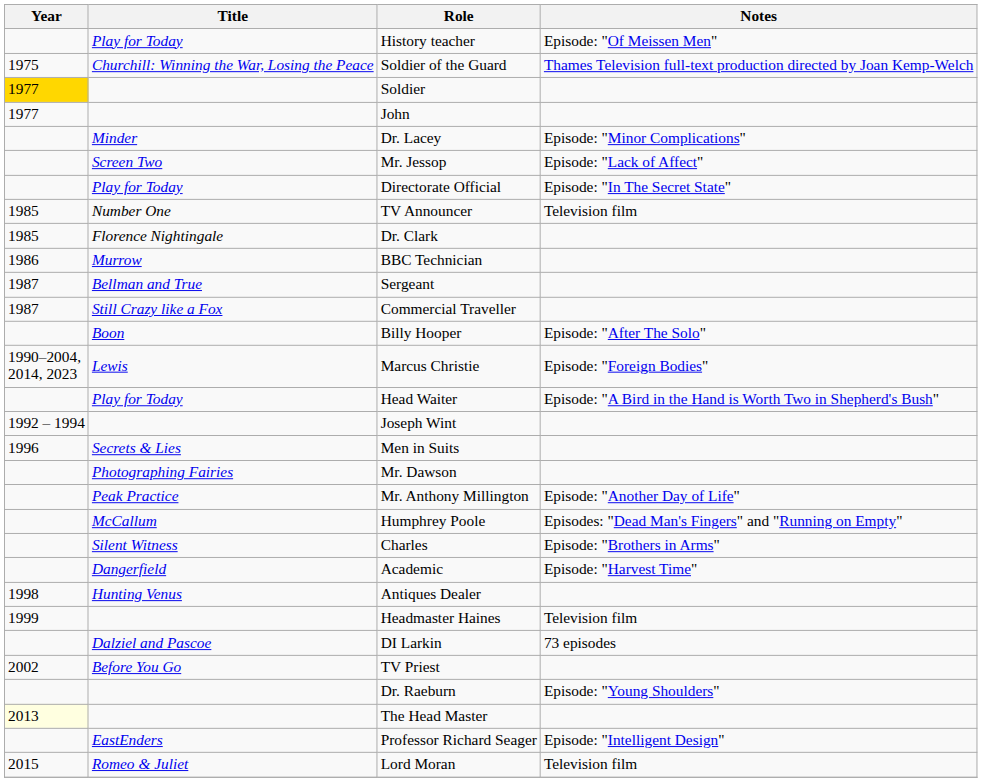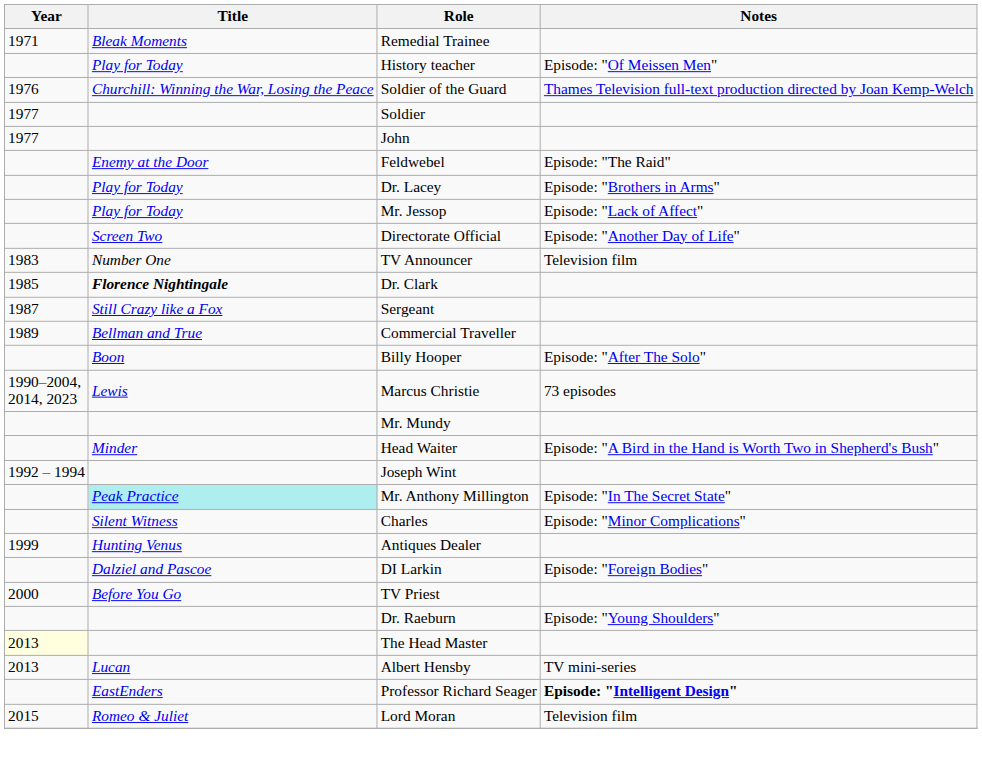 <table class="wikitable sortable">
 <tr>
 <th>Year</th>
 <th>Title</th>
 <th>Role</th>
 <th class="unsortable">Notes</th>
 </tr>
 <tr>
+<td>1971</td>
+<td><em><a href='#'>Bleak Moments</a></em></td>
+<td>Remedial Trainee</td>
+<td></td>
+</tr>
+<tr>
 <td></td>
 <td><em><a href='#'>Play for Today</a></em></td>
 <td>History teacher</td>
 <td>Episode: "<a href='#'>Of Meissen Men</a>"</td>
 </tr>
 <tr>
-<td>1975</td>
+<td>1976</td>
 <td><em><a href='#'>Churchill: Winning the War, Losing the Peace</a></em></td>
 <td>Soldier of the Guard</td>
 <td><a href='#'>Thames Television full-text production directed by Joan Kemp-Welch</a></td>
 </tr>
 <tr>
-<td style="background: gold;">1977</td>
+<td>1977</td>
 <td><em></em></td>
 <td>Soldier</td>
 <td></td>
 </tr>
 <tr>
 <td>1977</td>
 <td><em></em></td>
 <td>John</td>
 <td></td>
 </tr>
 <tr>
 <td></td>
-<td><em><a href='#'>Minder</a></em></td>
-<td>Dr. Lacey</td>
-<td>Episode: "<a href='#'>Minor Complications</a>"</td>
+<td><em><a href='#'>Enemy at the Door</a></em></td>
+<td>Feldwebel</td>
+<td>Episode: "The Raid"</td>
 </tr>
 <tr>
 <td></td>
-<td><em><a href='#'>Screen Two</a></em></td>
+<td><em><a href='#'>Play for Today</a></em></td>
+<td>Dr. Lacey</td>
+<td>Episode: "<a href='#'>Brothers in Arms</a>"</td>
+</tr>
+<tr>
+<td></td>
+<td><em><a href='#'>Play for Today</a></em></td>
 <td>Mr. Jessop</td>
 <td>Episode: "<a href='#'>Lack of Affect</a>"</td>
 </tr>
 <tr>
 <td></td>
-<td><em><a href='#'>Play for Today</a></em></td>
+<td><em><a href='#'>Screen Two</a></em></td>
 <td>Directorate Official</td>
-<td>Episode: "<a href='#'>In The Secret State</a>"</td>
+<td>Episode: "<a href='#'>Another Day of Life</a>"</td>
 </tr>
 <tr>
-<td>1985</td>
+<td>1983</td>
 <td><em>Number One</em></td>
 <td>TV Announcer</td>
 <td>Television film</td>
 </tr>
 <tr>
 <td>1985</td>
-<td><em>Florence Nightingale</em></td>
+<td><strong><em>Florence Nightingale</em></strong></td>
 <td>Dr. Clark</td>
-<td></td>
-</tr>
-<tr>
-<td>1986</td>
-<td><em><a href='#'>Murrow</a></em></td>
-<td>BBC Technician</td>
-<td></td>
-</tr>
-<tr>
-<td>1987</td>
-<td><em><a href='#'>Bellman and True</a></em></td>
-<td>Sergeant</td>
 <td></td>
 </tr>
 <tr>
 <td>1987</td>
 <td><em><a href='#'>Still Crazy like a Fox</a></em></td>
+<td>Sergeant</td>
+<td></td>
+</tr>
+<tr>
+<td>1989</td>
+<td><em><a href='#'>Bellman and True</a></em></td>
 <td>Commercial Traveller</td>
 <td></td>
 </tr>
 <tr>
 <td></td>
 <td><em><a href='#'>Boon</a></em></td>
 <td>Billy Hooper</td>
 <td>Episode: "<a href='#'>After The Solo</a>"</td>
 </tr>
 <tr>
 <td>1990–2004,<br>2014, 2023</td>
 <td><em><a href='#'>Lewis</a></em></td>
 <td>Marcus Christie</td>
-<td>Episode: "<a href='#'>Foreign Bodies</a>"</td>
+<td>73 episodes</td>
 </tr>
 <tr>
 <td></td>
-<td><em><a href='#'>Play for Today</a></em></td>
+<td><em></em></td>
+<td>Mr. Mundy</td>
+<td></td>
+</tr>
+<tr>
+<td></td>
+<td><em><a href='#'>Minder</a></em></td>
 <td>Head Waiter</td>
 <td>Episode: "<a href='#'>A Bird in the Hand is Worth Two in Shepherd's Bush</a>"</td>
 </tr>
 <tr>
 <td>1992 – 1994</td>
 <td><em></em></td>
 <td>Joseph Wint</td>
 <td></td>
 </tr>
 <tr>
-<td>1996</td>
-<td><em><a href='#'>Secrets & Lies</a></em></td>
-<td>Men in Suits</td>
 <td></td>
-</tr>
-<tr>
-<td></td>
-<td><em><a href='#'>Photographing Fairies</a></em></td>
-<td>Mr. Dawson</td>
-<td></td>
-</tr>
-<tr>
-<td></td>
-<td><em><a href='#'>Peak Practice</a></em></td>
+<td style="background: paleturquoise;"><em><a href='#'>Peak Practice</a></em></td>
 <td>Mr. Anthony Millington</td>
-<td>Episode: "<a href='#'>Another Day of Life</a>"</td>
-</tr>
-<tr>
-<td></td>
-<td><em><a href='#'>McCallum</a></em></td>
-<td>Humphrey Poole</td>
-<td>Episodes: "<a href='#'>Dead Man's Fingers</a>" and "<a href='#'>Running on Empty</a>"</td>
+<td>Episode: "<a href='#'>In The Secret State</a>"</td>
 </tr>
 <tr>
 <td></td>
 <td><em><a href='#'>Silent Witness</a></em></td>
 <td>Charles</td>
-<td>Episode: "<a href='#'>Brothers in Arms</a>"</td>
+<td>Episode: "<a href='#'>Minor Complications</a>"</td>
 </tr>
 <tr>
-<td></td>
-<td><em><a href='#'>Dangerfield</a></em></td>
-<td>Academic</td>
-<td>Episode: "<a href='#'>Harvest Time</a>"</td>
-</tr>
-<tr>
-<td>1998</td>
+<td>1999</td>
 <td><em><a href='#'>Hunting Venus</a></em></td>
 <td>Antiques Dealer</td>
 <td></td>
 </tr>
 <tr>
-<td>1999</td>
-<td><em></em></td>
-<td>Headmaster Haines</td>
-<td>Television film</td>
-</tr>
-<tr>
 <td></td>
 <td><em><a href='#'>Dalziel and Pascoe</a></em></td>
 <td>DI Larkin</td>
-<td>73 episodes</td>
+<td>Episode: "<a href='#'>Foreign Bodies</a>"</td>
 </tr>
 <tr>
-<td>2002</td>
+<td>2000</td>
 <td><em><a href='#'>Before You Go</a></em></td>
 <td>TV Priest</td>
 <td></td>
 </tr>
 <tr>
 <td></td>
 <td><em></em></td>
 <td>Dr. Raeburn</td>
 <td>Episode: "<a href='#'>Young Shoulders</a>"</td>
 </tr>
 <tr>
 <td style="background: lightyellow;">2013</td>
 <td><em></em></td>
 <td>The Head Master</td>
 <td></td>
 </tr>
 <tr>
+<td>2013</td>
+<td><em><a href='#'>Lucan</a></em></td>
+<td>Albert Hensby</td>
+<td>TV mini-series</td>
+</tr>
+<tr>
 <td></td>
 <td><em><a href='#'>EastEnders</a></em></td>
 <td>Professor Richard Seager</td>
-<td>Episode: "<a href='#'>Intelligent Design</a>"</td>
+<td><strong>Episode: "<a href='#'>Intelligent Design</a>"</strong></td>
 </tr>
 <tr>
 <td>2015</td>
 <td><em><a href='#'>Romeo & Juliet</a></em></td>
 <td>Lord Moran</td>
 <td>Television film</td>
 </tr>
 <tr>
 </tr>
 </table>
